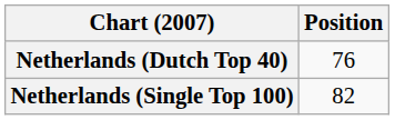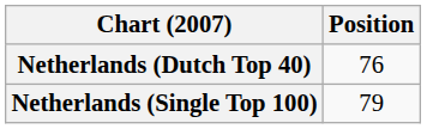 <table class="wikitable sortable plainrowheaders" style="text-align:center">
 <tr>
 <th scope="col">Chart (2007)</th>
 <th scope="col">Position</th>
 </tr>
 <tr>
 <th scope="row">Netherlands (Dutch Top 40)</th>
 <td>76</td>
 </tr>
 <tr>
 <th scope="row">Netherlands (Single Top 100)</th>
-<td>82</td>
+<td>79</td>
 </tr>
 </table>
